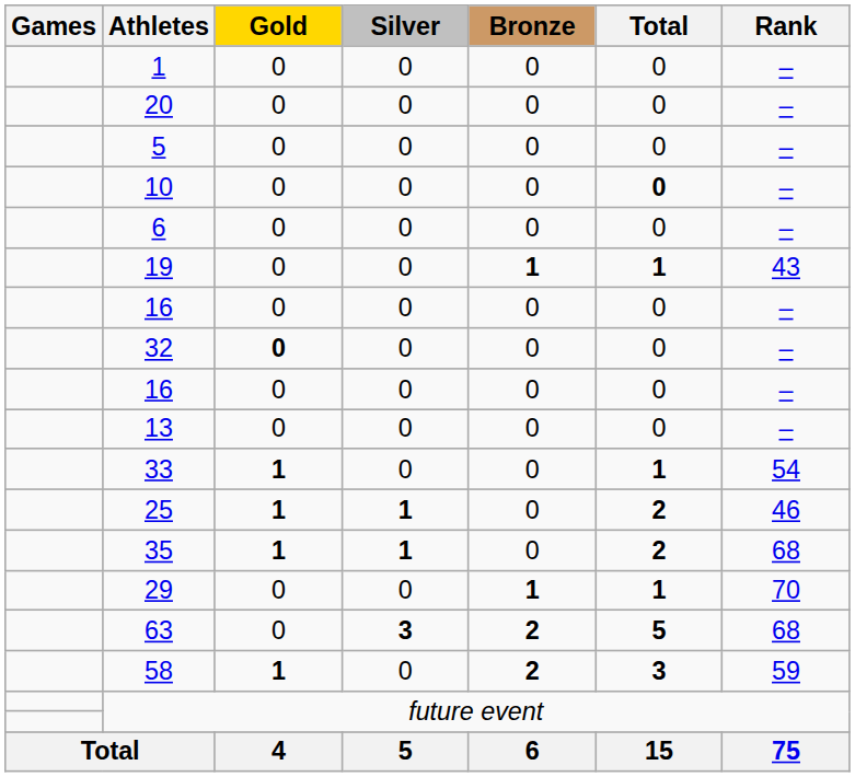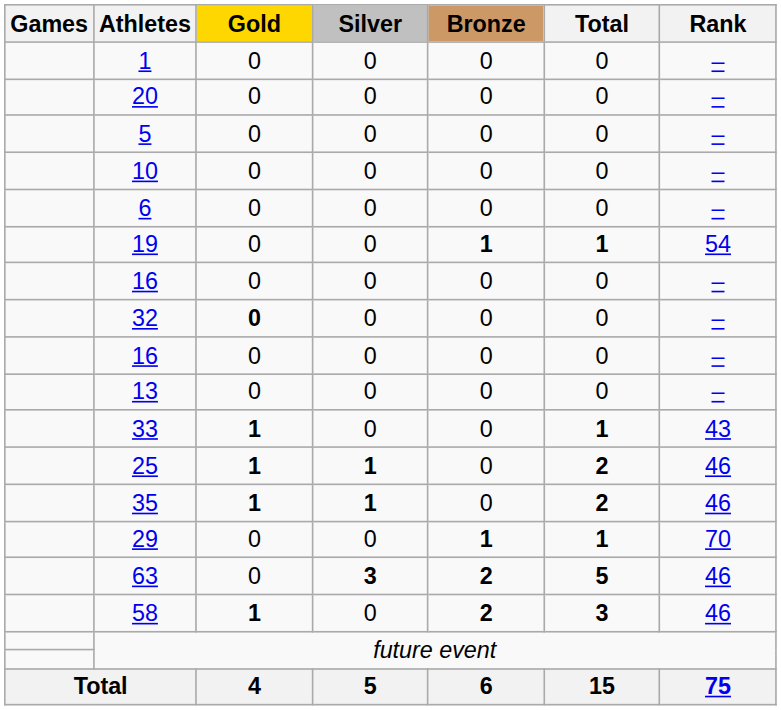 <table class="wikitable" style="text-align:center; font-size:90%;">
 <tr>
 <th>Games</th>
 <th>Athletes</th>
 <td style="background:gold; width:4.5em; font-weight:bold;">Gold</td>
 <td style="background:silver; width:4.5em; font-weight:bold;">Silver</td>
 <td style="background:#cc9966; width:4.5em; font-weight:bold;">Bronze</td>
 <th style="width:4.5em; font-weight:bold;">Total</th>
 <th style="width:4.5em; font-weight:bold;">Rank</th>
 </tr>
 <tr>
 <td align=left></td>
 <td><a href='#'>1</a></td>
 <td>0</td>
 <td>0</td>
 <td>0</td>
 <td>0</td>
 <td><a href='#'>–</a></td>
 </tr>
 <tr>
 <td align=left></td>
 <td><a href='#'>20</a></td>
 <td>0</td>
 <td>0</td>
 <td>0</td>
 <td>0</td>
 <td><a href='#'>–</a></td>
 </tr>
 <tr>
 <td align=left></td>
 <td><a href='#'>5</a></td>
 <td>0</td>
 <td>0</td>
 <td>0</td>
 <td>0</td>
 <td><a href='#'>–</a></td>
 </tr>
 <tr>
 <td align=left></td>
 <td><a href='#'>10</a></td>
 <td>0</td>
 <td>0</td>
 <td>0</td>
-<td><strong>0</strong></td>
+<td>0</td>
 <td><a href='#'>–</a></td>
 </tr>
 <tr>
 <td align=left></td>
 <td><a href='#'>6</a></td>
 <td>0</td>
 <td>0</td>
 <td>0</td>
 <td>0</td>
 <td><a href='#'>–</a></td>
 </tr>
 <tr>
 <td align=left></td>
 <td><a href='#'>19</a></td>
 <td>0</td>
 <td>0</td>
 <td><strong>1</strong></td>
 <td><strong>1</strong></td>
-<td><a href='#'>43</a></td>
+<td><a href='#'>54</a></td>
 </tr>
 <tr>
 <td align=left></td>
 <td><a href='#'>16</a></td>
 <td>0</td>
 <td>0</td>
 <td>0</td>
 <td>0</td>
 <td><a href='#'>–</a></td>
 </tr>
 <tr>
 <td align=left></td>
 <td><a href='#'>32</a></td>
 <td><strong>0</strong></td>
 <td>0</td>
 <td>0</td>
 <td>0</td>
 <td><a href='#'>–</a></td>
 </tr>
 <tr>
 <td align=left></td>
 <td><a href='#'>16</a></td>
 <td>0</td>
 <td>0</td>
 <td>0</td>
 <td>0</td>
 <td><a href='#'>–</a></td>
 </tr>
 <tr>
 <td align=left></td>
 <td><a href='#'>13</a></td>
 <td>0</td>
 <td>0</td>
 <td>0</td>
 <td>0</td>
 <td><a href='#'>–</a></td>
 </tr>
 <tr>
 <td align=left></td>
 <td><a href='#'>33</a></td>
 <td><strong>1</strong></td>
 <td>0</td>
 <td>0</td>
 <td><strong>1</strong></td>
-<td><a href='#'>54</a></td>
+<td><a href='#'>43</a></td>
 </tr>
 <tr>
 <td align=left></td>
 <td><a href='#'>25</a></td>
 <td><strong>1</strong></td>
 <td><strong>1</strong></td>
 <td>0</td>
 <td><strong>2</strong></td>
 <td><a href='#'>46</a></td>
 </tr>
 <tr>
 <td align=left></td>
 <td><a href='#'>35</a></td>
 <td><strong>1</strong></td>
 <td><strong>1</strong></td>
 <td>0</td>
 <td><strong>2</strong></td>
-<td><a href='#'>68</a></td>
+<td><a href='#'>46</a></td>
 </tr>
 <tr>
 <td align=left></td>
 <td><a href='#'>29</a></td>
 <td>0</td>
 <td>0</td>
 <td><strong>1</strong></td>
 <td><strong>1</strong></td>
 <td><a href='#'>70</a></td>
 </tr>
 <tr>
 <td align=left></td>
 <td><a href='#'>63</a></td>
 <td>0</td>
 <td><strong>3</strong></td>
 <td><strong>2</strong></td>
 <td><strong>5</strong></td>
-<td><a href='#'>68</a></td>
+<td><a href='#'>46</a></td>
 </tr>
 <tr>
 <td align=left></td>
 <td><a href='#'>58</a></td>
 <td><strong>1</strong></td>
 <td>0</td>
 <td><strong>2</strong></td>
 <td><strong>3</strong></td>
-<td><a href='#'>59</a></td>
+<td><a href='#'>46</a></td>
 </tr>
 <tr>
 <td align=left></td>
 <td colspan=6; rowspan=2><em>future event</em></td>
 </tr>
 <tr>
 <td align=left></td>
 </tr>
 <tr>
 <th colspan=2>Total</th>
 <th>4</th>
 <th>5</th>
 <th>6</th>
 <th>15</th>
 <th><a href='#'>75</a></th>
 </tr>
 </table>
